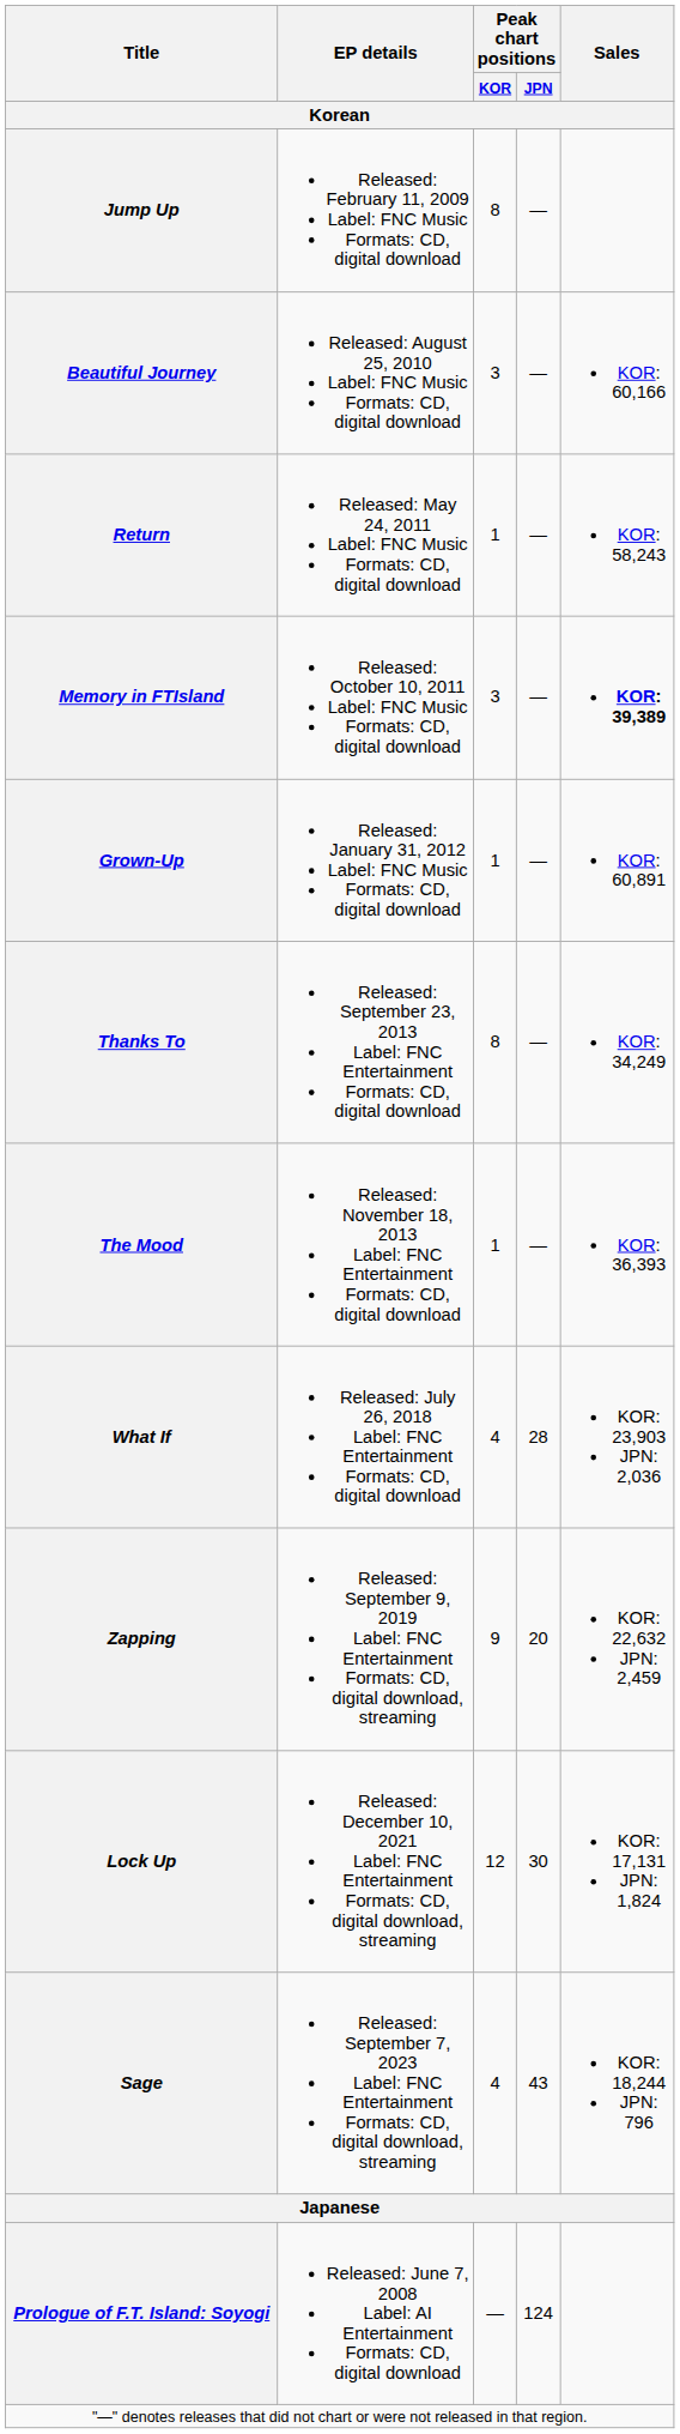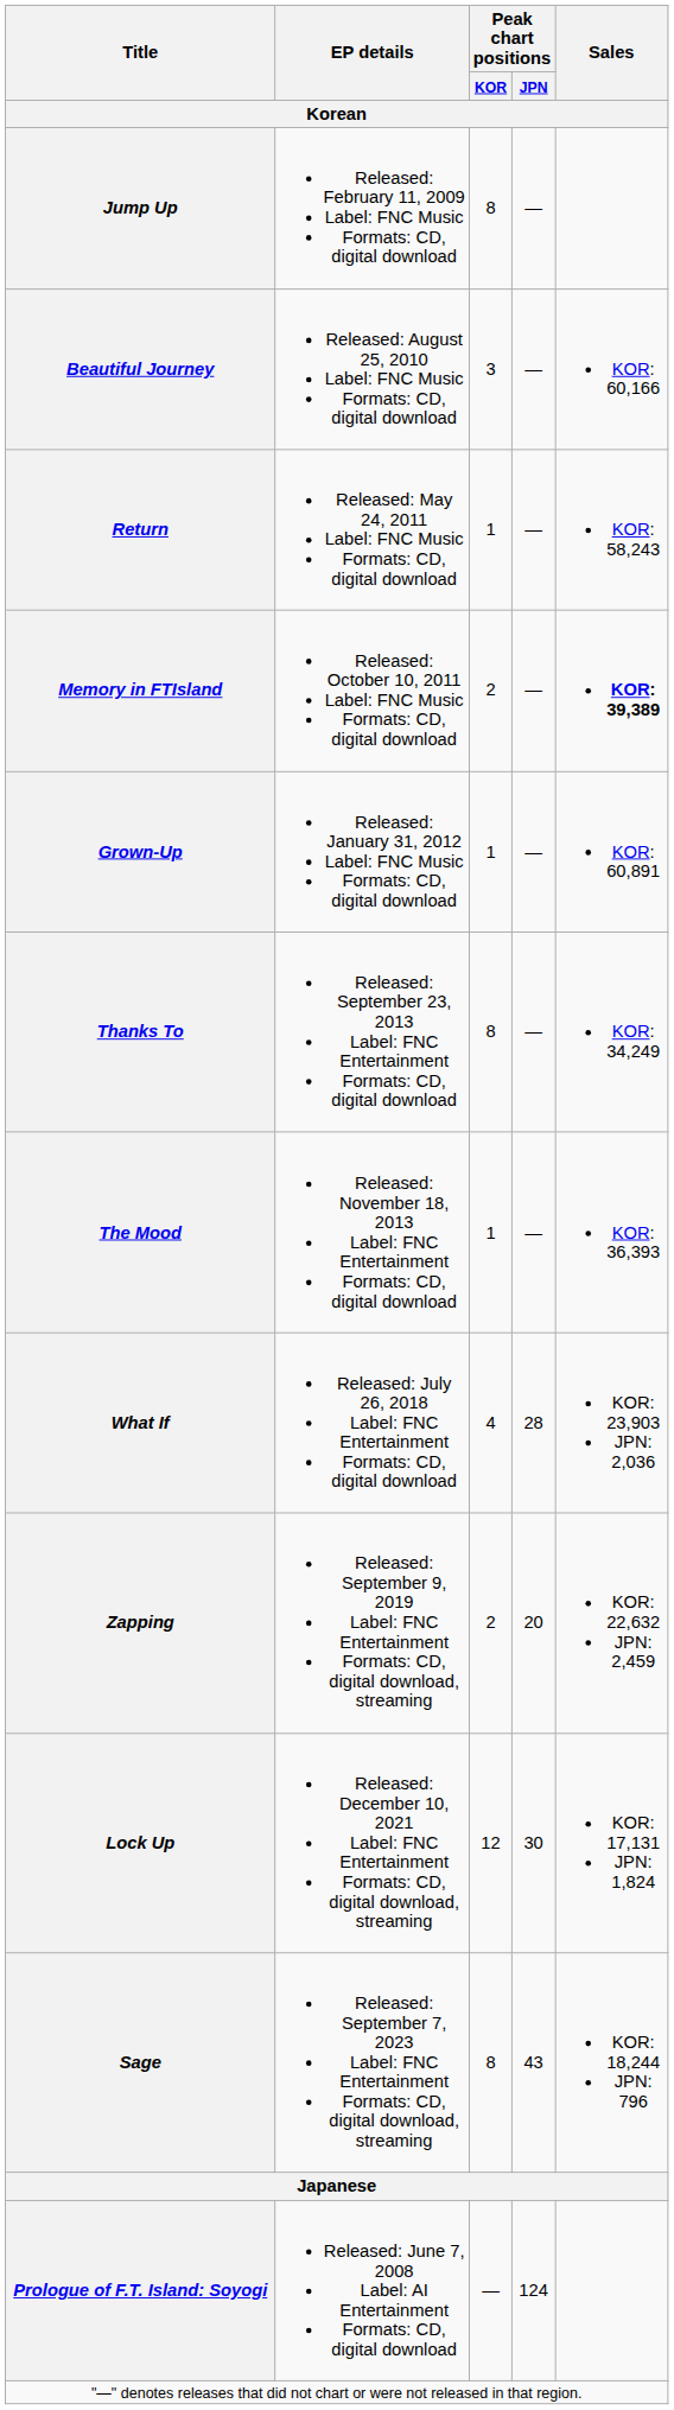 <table class="wikitable plainrowheaders" style="text-align:center;">
 <tr>
 <th rowspan="2" style="width:15em;">Title</th>
 <th rowspan="2">EP details</th>
 <th colspan="2">Peak chart positions</th>
 <th rowspan=2>Sales</th>
 </tr>
 <tr>
 <th width="30"><small><a href='#'>KOR</a></small><br></th>
 <th width="30"><small><a href='#'>JPN</a></small><br></th>
 </tr>
 <tr>
 <th colspan="8">Korean</th>
 </tr>
 <tr>
 <th scope="row"><em>Jump Up</em></th>
 <td><br><ul><li>Released: February 11, 2009</li><li>Label: FNC Music</li><li>Formats: CD, digital download</li></ul></td>
 <td>8</td>
 <td>—</td>
 <td></td>
 </tr>
 <tr>
 <th scope="row"><em><a href='#'>Beautiful Journey</a></em></th>
 <td><br><ul><li>Released: August 25, 2010</li><li>Label: FNC Music</li><li>Formats: CD, digital download</li></ul></td>
 <td>3</td>
 <td>—</td>
 <td><br><ul><li><a href='#'>KOR</a>: 60,166</li></ul></td>
 </tr>
 <tr>
 <th scope="row"><em><a href='#'>Return</a></em></th>
 <td><br><ul><li>Released: May 24, 2011</li><li>Label: FNC Music</li><li>Formats: CD, digital download</li></ul></td>
 <td>1</td>
 <td>—</td>
 <td><br><ul><li><a href='#'>KOR</a>: 58,243</li></ul></td>
 </tr>
 <tr>
 <th scope="row"><em><a href='#'>Memory in FTIsland</a></em></th>
 <td><br><ul><li>Released: October 10, 2011</li><li>Label: FNC Music</li><li>Formats: CD, digital download</li></ul></td>
-<td>3</td>
+<td>2</td>
 <td>—</td>
 <td><strong><br><ul><li><a href='#'>KOR</a>: 39,389</li></ul></strong></td>
 </tr>
 <tr>
 <th scope="row"><em><a href='#'>Grown-Up</a></em></th>
 <td><br><ul><li>Released: January 31, 2012</li><li>Label: FNC Music</li><li>Formats: CD, digital download</li></ul></td>
 <td>1</td>
 <td>—</td>
 <td><br><ul><li><a href='#'>KOR</a>: 60,891</li></ul></td>
 </tr>
 <tr>
 <th scope="row"><em><a href='#'>Thanks To</a></em></th>
 <td><br><ul><li>Released: September 23, 2013</li><li>Label: FNC Entertainment</li><li>Formats: CD, digital download</li></ul></td>
 <td>8</td>
 <td>—</td>
 <td><br><ul><li><a href='#'>KOR</a>: 34,249</li></ul></td>
 </tr>
 <tr>
 <th scope="row"><em><a href='#'>The Mood</a></em></th>
 <td><br><ul><li>Released:  November 18, 2013</li><li>Label: FNC Entertainment</li><li>Formats: CD, digital download</li></ul></td>
 <td>1</td>
 <td>—</td>
 <td><br><ul><li><a href='#'>KOR</a>: 36,393</li></ul></td>
 </tr>
 <tr>
 <th scope="row"><em>What If</em></th>
 <td><br><ul><li>Released: July 26, 2018</li><li>Label: FNC Entertainment</li><li>Formats: CD, digital download</li></ul></td>
 <td>4</td>
 <td>28</td>
 <td><br><ul><li>KOR: 23,903</li><li>JPN: 2,036</li></ul></td>
 </tr>
 <tr>
 <th scope="row"><em>Zapping</em></th>
 <td><br><ul><li>Released: September 9, 2019</li><li>Label: FNC Entertainment</li><li>Formats: CD, digital download, streaming</li></ul></td>
-<td>9</td>
+<td>2</td>
 <td>20</td>
 <td><br><ul><li>KOR: 22,632</li><li>JPN: 2,459</li></ul></td>
 </tr>
 <tr>
 <th scope="row"><em>Lock Up</em></th>
 <td><br><ul><li>Released: December 10, 2021</li><li>Label: FNC Entertainment</li><li>Formats: CD, digital download, streaming</li></ul></td>
 <td>12</td>
 <td>30</td>
 <td><br><ul><li>KOR: 17,131</li><li>JPN: 1,824</li></ul></td>
 </tr>
 <tr>
 <th scope="row"><em>Sage</em></th>
 <td><br><ul><li>Released: September 7, 2023</li><li>Label: FNC Entertainment</li><li>Formats: CD, digital download, streaming</li></ul></td>
-<td>4</td>
+<td>8</td>
 <td>43</td>
 <td><br><ul><li>KOR: 18,244</li><li>JPN: 796</li></ul></td>
 </tr>
 <tr>
 <th colspan="8">Japanese</th>
 </tr>
 <tr>
 <th scope="row"><em><a href='#'>Prologue of F.T. Island: Soyogi</a></em></th>
 <td><br><ul><li>Released: June 7, 2008</li><li>Label: AI Entertainment</li><li>Formats: CD, digital download</li></ul></td>
 <td>—</td>
 <td>124</td>
 <td></td>
 </tr>
 <tr>
 <td colspan="6" style="font-size:85%">"—" denotes releases that did not chart or were not released in that region.</td>
 </tr>
 </table>
